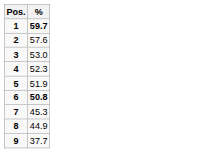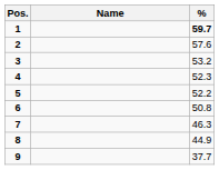 <table class="wikitable" style="text-align:center; font-size:90%;">
 <tr>
 <th width=30px>Pos.</th>
+<th width=220px>Name</th>
 <th width=20px>%</th>
 </tr>
 <tr>
 <td><strong>1</strong></td>
+<td align=left><strong></strong></td>
 <td><strong>59.7</strong></td>
 </tr>
 <tr>
 <td><strong>2</strong></td>
+<td align=left></td>
 <td>57.6</td>
 </tr>
 <tr>
 <td><strong>3</strong></td>
-<td>53.0</td>
+<td align=left></td>
+<td>53.2</td>
 </tr>
 <tr>
 <td><strong>4</strong></td>
+<td align=left></td>
 <td>52.3</td>
 </tr>
 <tr>
 <td><strong>5</strong></td>
-<td>51.9</td>
+<td align=left></td>
+<td>52.2</td>
 </tr>
 <tr>
 <td><strong>6</strong></td>
-<td><strong>50.8</strong></td>
+<td align=left></td>
+<td>50.8</td>
 </tr>
 <tr>
 <td><strong>7</strong></td>
-<td>45.3</td>
+<td align=left></td>
+<td>46.3</td>
 </tr>
 <tr>
 <td><strong>8</strong></td>
+<td align=left></td>
 <td>44.9</td>
 </tr>
 <tr>
 <td><strong>9</strong></td>
+<td align=left></td>
 <td>37.7</td>
 </tr>
 </table>
